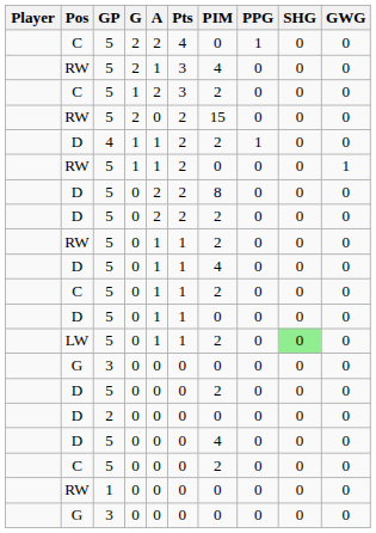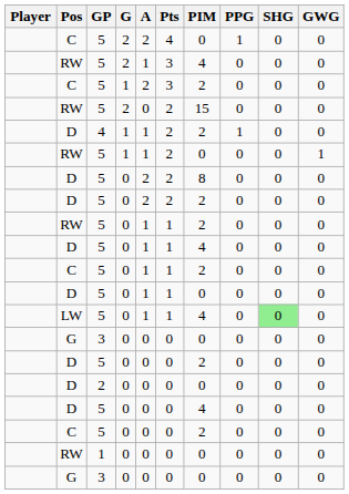 <table class="wikitable sortable" width="60%">
 <tr ALIGN="center">
 <th bgcolor="#DDDDFF" width="10%">Player</th>
 <th bgcolor="#DDDDFF" width="3%" title="Position">Pos</th>
 <th bgcolor="#DDDDFF" width="5%" title="Games played">GP</th>
 <th bgcolor="#DDDDFF" width="5%" title="Goals">G</th>
 <th bgcolor="#DDDDFF" width="5%" title="Assists">A</th>
 <th bgcolor="#DDDDFF" width="5%" title="Points">Pts</th>
 <th bgcolor="#DDDDFF" width="5%" title="Penalties in Minutes">PIM</th>
 <th bgcolor="#DDDDFF" width="5%" title="Power play goals">PPG</th>
 <th bgcolor="#DDDDFF" width="5%" title="Short-handed goals">SHG</th>
 <th bgcolor="#DDDDFF" width="5%" title="Game-winning goals">GWG</th>
 </tr>
 <tr align="center">
 <td align="right"></td>
 <td>C</td>
 <td>5</td>
 <td>2</td>
 <td>2</td>
 <td>4</td>
 <td>0</td>
 <td>1</td>
 <td>0</td>
 <td>0</td>
 </tr>
 <tr align="center">
 <td align="right"></td>
 <td>RW</td>
 <td>5</td>
 <td>2</td>
 <td>1</td>
 <td>3</td>
 <td>4</td>
 <td>0</td>
 <td>0</td>
 <td>0</td>
 </tr>
 <tr align="center">
 <td align="right"></td>
 <td>C</td>
 <td>5</td>
 <td>1</td>
 <td>2</td>
 <td>3</td>
 <td>2</td>
 <td>0</td>
 <td>0</td>
 <td>0</td>
 </tr>
 <tr align="center">
 <td align="right"></td>
 <td>RW</td>
 <td>5</td>
 <td>2</td>
 <td>0</td>
 <td>2</td>
 <td>15</td>
 <td>0</td>
 <td>0</td>
 <td>0</td>
 </tr>
 <tr align="center">
 <td align="right"></td>
 <td>D</td>
 <td>4</td>
 <td>1</td>
 <td>1</td>
 <td>2</td>
 <td>2</td>
 <td>1</td>
 <td>0</td>
 <td>0</td>
 </tr>
 <tr align="center">
 <td align="right"></td>
 <td>RW</td>
 <td>5</td>
 <td>1</td>
 <td>1</td>
 <td>2</td>
 <td>0</td>
 <td>0</td>
 <td>0</td>
 <td>1</td>
 </tr>
 <tr align="center">
 <td align="right"></td>
 <td>D</td>
 <td>5</td>
 <td>0</td>
 <td>2</td>
 <td>2</td>
 <td>8</td>
 <td>0</td>
 <td>0</td>
 <td>0</td>
 </tr>
 <tr align="center">
 <td align="right"></td>
 <td>D</td>
 <td>5</td>
 <td>0</td>
 <td>2</td>
 <td>2</td>
 <td>2</td>
 <td>0</td>
 <td>0</td>
 <td>0</td>
 </tr>
 <tr align="center">
 <td align="right"></td>
 <td>RW</td>
 <td>5</td>
 <td>0</td>
 <td>1</td>
 <td>1</td>
 <td>2</td>
 <td>0</td>
 <td>0</td>
 <td>0</td>
 </tr>
 <tr align="center">
 <td align="right"></td>
 <td>D</td>
 <td>5</td>
 <td>0</td>
 <td>1</td>
 <td>1</td>
 <td>4</td>
 <td>0</td>
 <td>0</td>
 <td>0</td>
 </tr>
 <tr align="center">
 <td align="right"></td>
 <td>C</td>
 <td>5</td>
 <td>0</td>
 <td>1</td>
 <td>1</td>
 <td>2</td>
 <td>0</td>
 <td>0</td>
 <td>0</td>
 </tr>
 <tr align="center">
 <td align="right"></td>
 <td>D</td>
 <td>5</td>
 <td>0</td>
 <td>1</td>
 <td>1</td>
 <td>0</td>
 <td>0</td>
 <td>0</td>
 <td>0</td>
 </tr>
 <tr align="center">
 <td align="right"></td>
 <td>LW</td>
 <td>5</td>
 <td>0</td>
 <td>1</td>
 <td>1</td>
-<td>2</td>
+<td>4</td>
 <td>0</td>
 <td style="background: lightgreen;">0</td>
 <td>0</td>
 </tr>
 <tr align="center">
 <td align="right"></td>
 <td>G</td>
 <td>3</td>
 <td>0</td>
 <td>0</td>
 <td>0</td>
 <td>0</td>
 <td>0</td>
 <td>0</td>
 <td>0</td>
 </tr>
 <tr align="center">
 <td align="right"></td>
 <td>D</td>
 <td>5</td>
 <td>0</td>
 <td>0</td>
 <td>0</td>
 <td>2</td>
 <td>0</td>
 <td>0</td>
 <td>0</td>
 </tr>
 <tr align="center">
 <td align="right"></td>
 <td>D</td>
 <td>2</td>
 <td>0</td>
 <td>0</td>
 <td>0</td>
 <td>0</td>
 <td>0</td>
 <td>0</td>
 <td>0</td>
 </tr>
 <tr align="center">
 <td align="right"></td>
 <td>D</td>
 <td>5</td>
 <td>0</td>
 <td>0</td>
 <td>0</td>
 <td>4</td>
 <td>0</td>
 <td>0</td>
 <td>0</td>
 </tr>
 <tr align="center">
 <td align="right"></td>
 <td>C</td>
 <td>5</td>
 <td>0</td>
 <td>0</td>
 <td>0</td>
 <td>2</td>
 <td>0</td>
 <td>0</td>
 <td>0</td>
 </tr>
 <tr align="center">
 <td align="right"></td>
 <td>RW</td>
 <td>1</td>
 <td>0</td>
 <td>0</td>
 <td>0</td>
 <td>0</td>
 <td>0</td>
 <td>0</td>
 <td>0</td>
 </tr>
 <tr align="center">
 <td align="right"></td>
 <td>G</td>
 <td>3</td>
 <td>0</td>
 <td>0</td>
 <td>0</td>
 <td>0</td>
 <td>0</td>
 <td>0</td>
 <td>0</td>
 </tr>
 </table>
